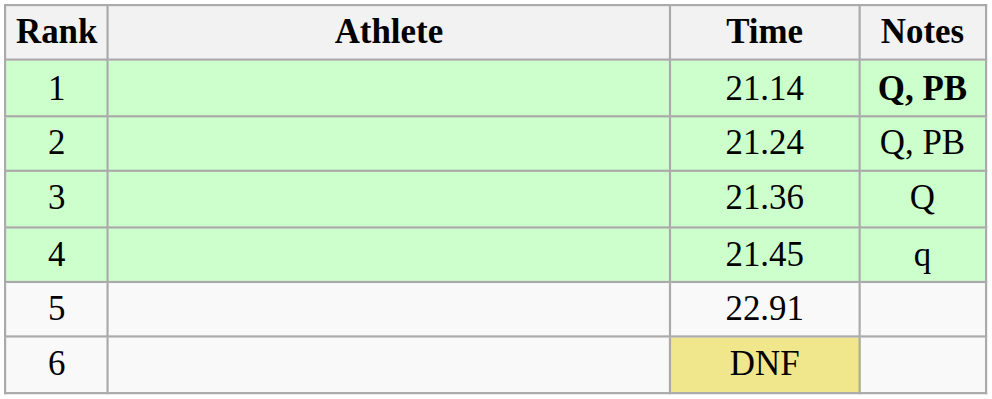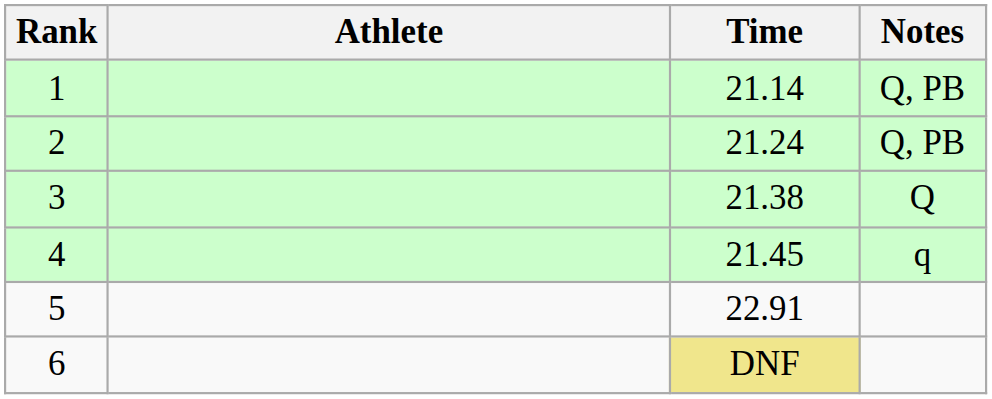 <table class="wikitable" style="text-align:center;">
 <tr>
 <th width=40>Rank</th>
 <th width=250>Athlete</th>
 <th width=80>Time</th>
 <th width=50>Notes</th>
 </tr>
 <tr style="background:#ccffcc;">
 <td>1</td>
 <td align=left></td>
 <td>21.14</td>
-<td><strong>Q, PB</strong></td>
+<td>Q, PB</td>
 </tr>
 <tr style="background:#ccffcc;">
 <td>2</td>
 <td align=left></td>
 <td>21.24</td>
 <td>Q, PB</td>
 </tr>
 <tr style="background:#ccffcc;">
 <td>3</td>
 <td align=left></td>
-<td>21.36</td>
+<td>21.38</td>
 <td>Q</td>
 </tr>
 <tr style="background:#ccffcc;">
 <td>4</td>
 <td align=left></td>
 <td>21.45</td>
 <td>q</td>
 </tr>
 <tr>
 <td>5</td>
 <td align=left></td>
 <td>22.91</td>
 <td></td>
 </tr>
 <tr>
 <td>6</td>
 <td align=left></td>
 <td style="background: khaki;">DNF</td>
 <td></td>
 </tr>
 </table>
